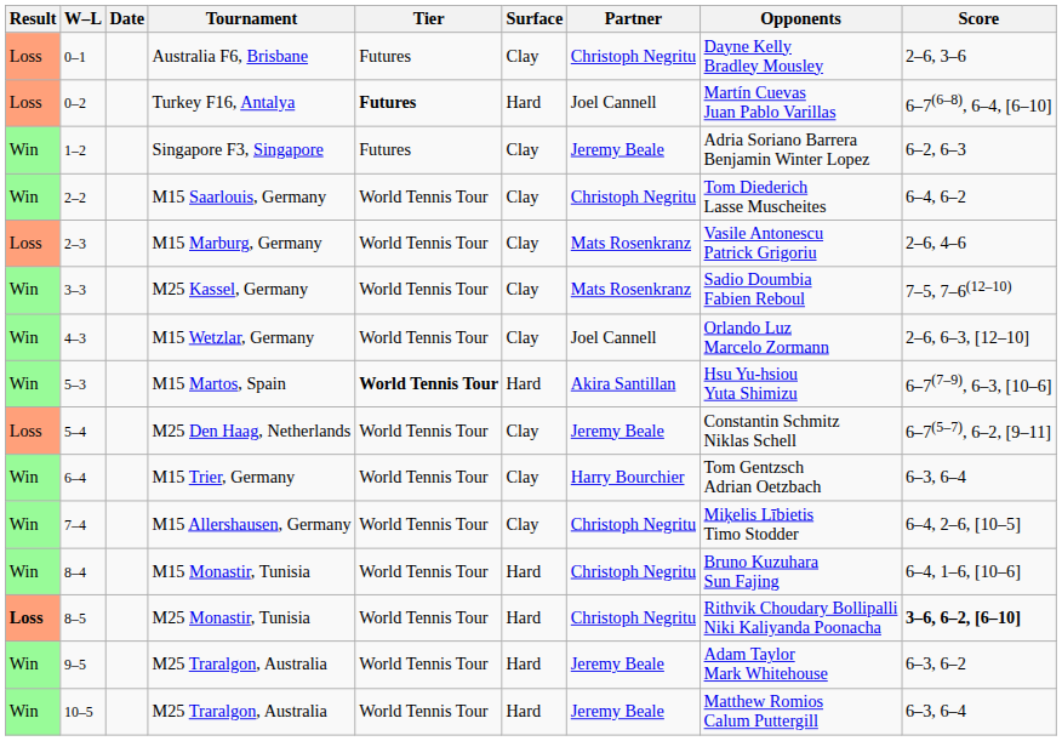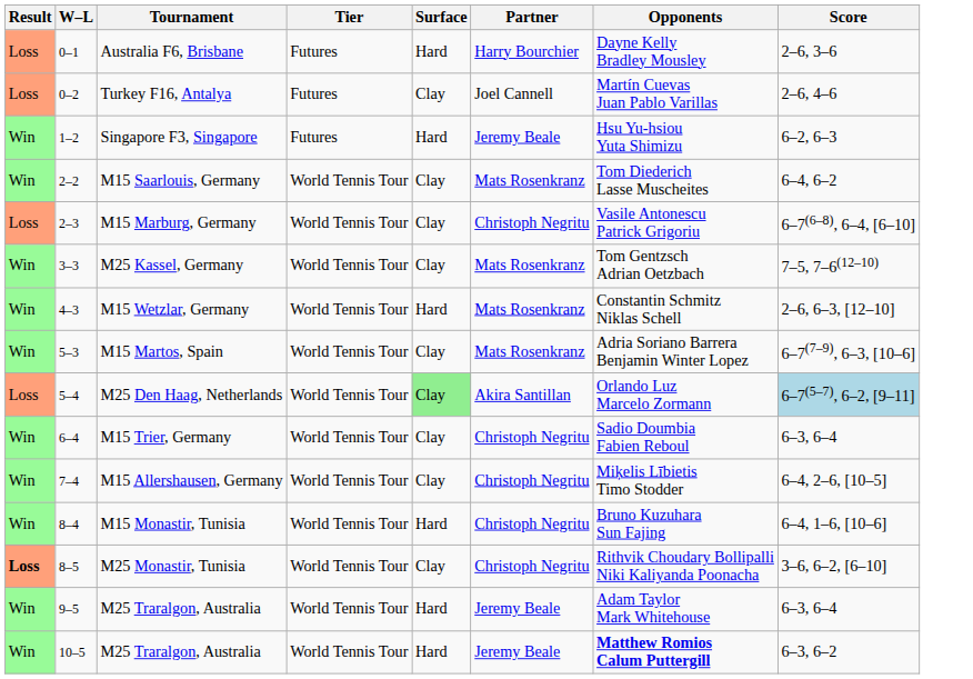 <table class="sortable wikitable">
 <tr>
 <th>Result</th>
 <th class="unsortable">W–L</th>
-<th>Date</th>
 <th>Tournament</th>
 <th>Tier</th>
 <th>Surface</th>
 <th>Partner</th>
 <th>Opponents</th>
 <th class="unsortable">Score</th>
 </tr>
 <tr>
 <td bgcolor="FFA07A">Loss</td>
 <td><small>0–1</small></td>
-<td></td>
 <td>Australia F6, <a href='#'>Brisbane</a></td>
 <td>Futures</td>
-<td>Clay</td>
-<td> <a href='#'>Christoph Negritu</a></td>
+<td>Hard</td>
+<td> <a href='#'>Harry Bourchier</a></td>
 <td> <a href='#'>Dayne Kelly</a><br> <a href='#'>Bradley Mousley</a></td>
 <td>2–6, 3–6</td>
 </tr>
 <tr>
 <td bgcolor="FFA07A">Loss</td>
 <td><small>0–2</small></td>
-<td></td>
 <td>Turkey F16, <a href='#'>Antalya</a></td>
-<td><strong>Futures</strong></td>
-<td>Hard</td>
+<td>Futures</td>
+<td>Clay</td>
 <td> Joel Cannell</td>
 <td> <a href='#'>Martín Cuevas</a><br> <a href='#'>Juan Pablo Varillas</a></td>
-<td>6–7<sup>(6–8)</sup>, 6–4, [6–10]</td>
+<td>2–6, 4–6</td>
 </tr>
 <tr>
 <td bgcolor="98FB98">Win</td>
 <td><small>1–2</small></td>
-<td></td>
 <td>Singapore F3, <a href='#'>Singapore</a></td>
 <td>Futures</td>
-<td>Clay</td>
+<td>Hard</td>
 <td> <a href='#'>Jeremy Beale</a></td>
-<td> Adria Soriano Barrera<br> Benjamin Winter Lopez</td>
+<td> <a href='#'>Hsu Yu-hsiou</a><br> <a href='#'>Yuta Shimizu</a></td>
 <td>6–2, 6–3</td>
 </tr>
 <tr>
 <td bgcolor="98FB98">Win</td>
 <td><small>2–2</small></td>
-<td></td>
 <td>M15 <a href='#'>Saarlouis</a>, Germany</td>
 <td>World Tennis Tour</td>
 <td>Clay</td>
-<td> <a href='#'>Christoph Negritu</a></td>
+<td> <a href='#'>Mats Rosenkranz</a></td>
 <td> <a href='#'>Tom Diederich</a><br> Lasse Muscheites</td>
 <td>6–4, 6–2</td>
 </tr>
 <tr>
 <td bgcolor="FFA07A">Loss</td>
 <td><small>2–3</small></td>
-<td></td>
 <td>M15 <a href='#'>Marburg</a>, Germany</td>
 <td>World Tennis Tour</td>
 <td>Clay</td>
-<td> <a href='#'>Mats Rosenkranz</a></td>
+<td> <a href='#'>Christoph Negritu</a></td>
 <td> <a href='#'>Vasile Antonescu</a><br> <a href='#'>Patrick Grigoriu</a></td>
-<td>2–6, 4–6</td>
+<td>6–7<sup>(6–8)</sup>, 6–4, [6–10]</td>
 </tr>
 <tr>
 <td bgcolor="98FB98">Win</td>
 <td><small>3–3</small></td>
-<td></td>
 <td>M25 <a href='#'>Kassel</a>, Germany</td>
 <td>World Tennis Tour</td>
 <td>Clay</td>
 <td> <a href='#'>Mats Rosenkranz</a></td>
-<td> <a href='#'>Sadio Doumbia</a><br> <a href='#'>Fabien Reboul</a></td>
+<td> Tom Gentzsch<br> Adrian Oetzbach</td>
 <td>7–5, 7–6<sup>(12–10)</sup></td>
 </tr>
 <tr>
 <td bgcolor="98FB98">Win</td>
 <td><small>4–3</small></td>
-<td></td>
 <td>M15 <a href='#'>Wetzlar</a>, Germany</td>
 <td>World Tennis Tour</td>
-<td>Clay</td>
-<td> Joel Cannell</td>
-<td> <a href='#'>Orlando Luz</a><br> <a href='#'>Marcelo Zormann</a></td>
+<td>Hard</td>
+<td> <a href='#'>Mats Rosenkranz</a></td>
+<td> Constantin Schmitz<br> Niklas Schell</td>
 <td>2–6, 6–3, [12–10]</td>
 </tr>
 <tr>
 <td bgcolor="98FB98">Win</td>
 <td><small>5–3</small></td>
-<td></td>
 <td>M15 <a href='#'>Martos</a>, Spain</td>
-<td><strong>World Tennis Tour</strong></td>
-<td>Hard</td>
-<td> <a href='#'>Akira Santillan</a></td>
-<td> <a href='#'>Hsu Yu-hsiou</a><br> <a href='#'>Yuta Shimizu</a></td>
+<td>World Tennis Tour</td>
+<td>Clay</td>
+<td> <a href='#'>Mats Rosenkranz</a></td>
+<td> Adria Soriano Barrera<br> Benjamin Winter Lopez</td>
 <td>6–7<sup>(7–9)</sup>, 6–3, [10–6]</td>
 </tr>
 <tr>
 <td bgcolor="FFA07A">Loss</td>
 <td><small>5–4</small></td>
-<td></td>
 <td>M25 <a href='#'>Den Haag</a>, Netherlands</td>
 <td>World Tennis Tour</td>
-<td>Clay</td>
-<td> <a href='#'>Jeremy Beale</a></td>
-<td> Constantin Schmitz<br> Niklas Schell</td>
-<td>6–7<sup>(5–7)</sup>, 6–2, [9–11]</td>
+<td style="background: lightgreen;">Clay</td>
+<td> <a href='#'>Akira Santillan</a></td>
+<td> <a href='#'>Orlando Luz</a><br> <a href='#'>Marcelo Zormann</a></td>
+<td style="background: lightblue;">6–7<sup>(5–7)</sup>, 6–2, [9–11]</td>
 </tr>
 <tr>
 <td bgcolor="98FB98">Win</td>
 <td><small>6–4</small></td>
-<td></td>
 <td>M15 <a href='#'>Trier</a>, Germany</td>
 <td>World Tennis Tour</td>
 <td>Clay</td>
-<td> <a href='#'>Harry Bourchier</a></td>
-<td> Tom Gentzsch<br> Adrian Oetzbach</td>
+<td> <a href='#'>Christoph Negritu</a></td>
+<td> <a href='#'>Sadio Doumbia</a><br> <a href='#'>Fabien Reboul</a></td>
 <td>6–3, 6–4</td>
 </tr>
 <tr>
 <td bgcolor="98FB98">Win</td>
 <td><small>7–4</small></td>
-<td></td>
 <td>M15 <a href='#'>Allershausen</a>, Germany</td>
 <td>World Tennis Tour</td>
 <td>Clay</td>
 <td> <a href='#'>Christoph Negritu</a></td>
 <td> <a href='#'>Miķelis Lībietis</a><br> Timo Stodder</td>
 <td>6–4, 2–6, [10–5]</td>
 </tr>
 <tr>
 <td bgcolor="98FB98">Win</td>
 <td><small>8–4</small></td>
-<td></td>
 <td>M15 <a href='#'>Monastir</a>, Tunisia</td>
 <td>World Tennis Tour</td>
 <td>Hard</td>
 <td> <a href='#'>Christoph Negritu</a></td>
 <td> <a href='#'>Bruno Kuzuhara</a><br> <a href='#'>Sun Fajing</a></td>
 <td>6–4, 1–6, [10–6]</td>
 </tr>
 <tr>
 <td bgcolor="FFA07A"><strong>Loss</strong></td>
 <td><small>8–5</small></td>
-<td></td>
 <td>M25 <a href='#'>Monastir</a>, Tunisia</td>
 <td>World Tennis Tour</td>
-<td>Hard</td>
+<td>Clay</td>
 <td> <a href='#'>Christoph Negritu</a></td>
 <td> <a href='#'>Rithvik Choudary Bollipalli</a><br> <a href='#'>Niki Kaliyanda Poonacha</a></td>
-<td><strong>3–6, 6–2, [6–10]</strong></td>
+<td>3–6, 6–2, [6–10]</td>
 </tr>
 <tr>
 <td bgcolor="98FB98">Win</td>
 <td><small>9–5</small></td>
-<td></td>
 <td>M25 <a href='#'>Traralgon</a>, Australia</td>
 <td>World Tennis Tour</td>
 <td>Hard</td>
 <td> <a href='#'>Jeremy Beale</a></td>
 <td> <a href='#'>Adam Taylor</a><br> <a href='#'>Mark Whitehouse</a></td>
-<td>6–3, 6–2</td>
+<td>6–3, 6–4</td>
 </tr>
 <tr>
 <td bgcolor="98FB98">Win</td>
 <td><small>10–5</small></td>
-<td></td>
 <td>M25 <a href='#'>Traralgon</a>, Australia</td>
 <td>World Tennis Tour</td>
 <td>Hard</td>
 <td> <a href='#'>Jeremy Beale</a></td>
-<td> <a href='#'>Matthew Romios</a><br> <a href='#'>Calum Puttergill</a></td>
-<td>6–3, 6–4</td>
+<td><strong> <a href='#'>Matthew Romios</a><br> <a href='#'>Calum Puttergill</a></strong></td>
+<td>6–3, 6–2</td>
 </tr>
 </table>
